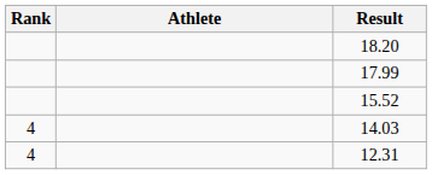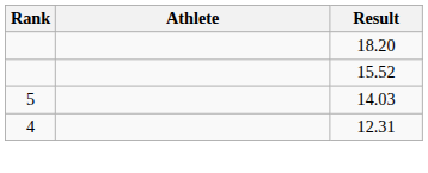 <table class=wikitable style="text-align:center">
 <tr>
 <th width=40>Rank</th>
 <th width=250>Athlete</th>
 <th width=80>Result</th>
 </tr>
 <tr>
 <td></td>
 <td align=left></td>
 <td>18.20</td>
 </tr>
 <tr>
 <td></td>
 <td align=left></td>
-<td>17.99</td>
-</tr>
-<tr>
-<td></td>
-<td align=left></td>
 <td>15.52</td>
 </tr>
 <tr>
-<td>4</td>
+<td>5</td>
 <td align=left></td>
 <td>14.03</td>
 </tr>
 <tr>
 <td>4</td>
 <td align=left></td>
 <td>12.31</td>
 </tr>
 </table>
